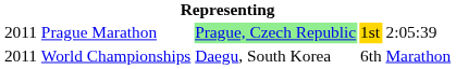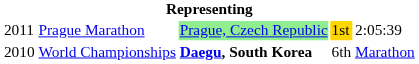 <table>
 <tr>
 <th colspan="5">Representing </th>
 </tr>
 <tr>
 <td>2011</td>
 <td><a href='#'>Prague Marathon</a></td>
 <td style="background: lightgreen;"><a href='#'>Prague, Czech Republic</a></td>
 <td bgcolor=gold>1st</td>
 <td>2:05:39</td>
 </tr>
 <tr>
-<td>2011</td>
+<td>2010</td>
 <td><a href='#'>World Championships</a></td>
-<td><a href='#'>Daegu</a>, South Korea</td>
+<td><strong><a href='#'>Daegu</a>, South Korea</strong></td>
 <td>6th</td>
 <td><a href='#'>Marathon</a></td>
 </tr>
 </table>
